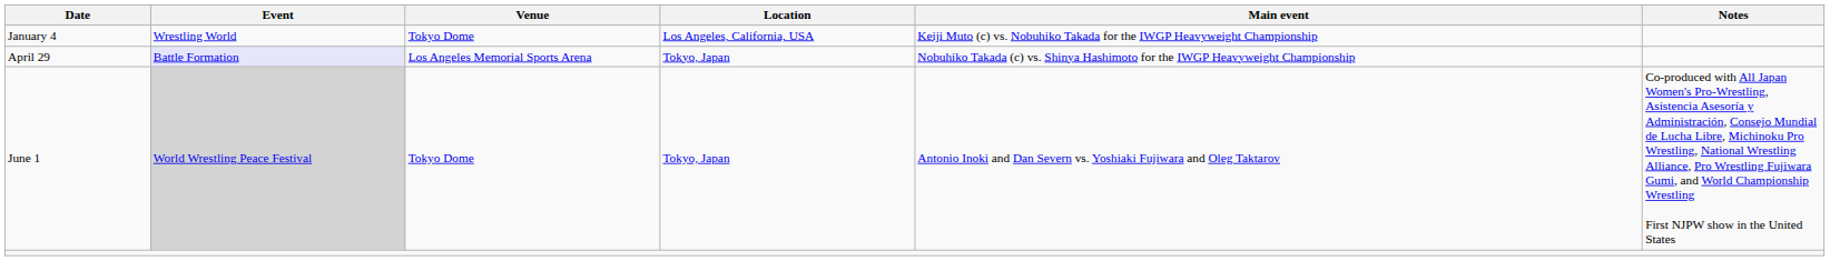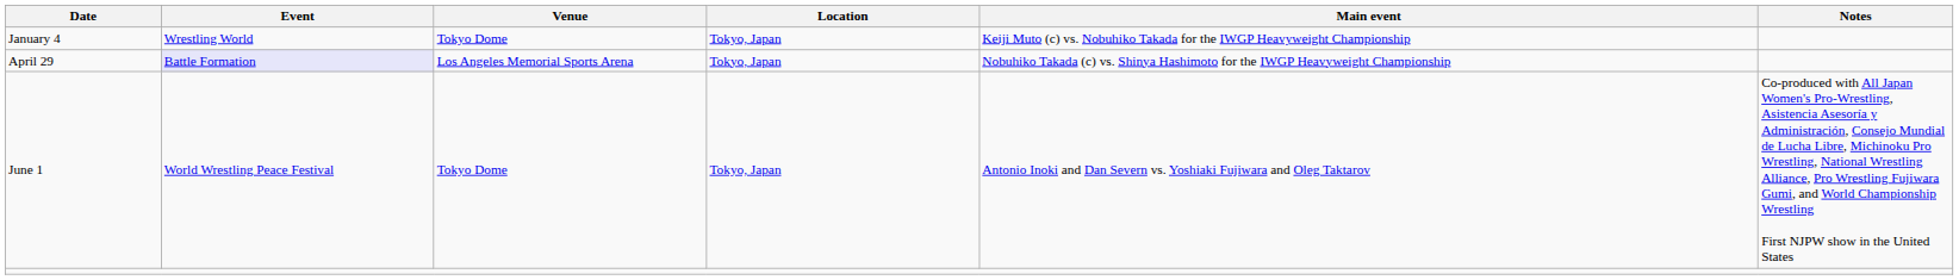 <table class="sortable wikitable succession-box" style="font-size:85%;">
 <tr>
 <th width=8%>Date</th>
 <th width=14%>Event</th>
 <th width=14%>Venue</th>
 <th width=14%>Location</th>
 <th width=40%>Main event</th>
 <th width=14%>Notes</th>
 </tr>
 <tr>
 <td>January 4</td>
 <td><a href='#'>Wrestling World</a></td>
 <td><a href='#'>Tokyo Dome</a></td>
-<td><a href='#'>Los Angeles, California, USA</a></td>
+<td><a href='#'>Tokyo, Japan</a></td>
 <td><a href='#'>Keiji Muto</a> (c) vs. <a href='#'>Nobuhiko Takada</a> for the <a href='#'>IWGP Heavyweight Championship</a></td>
 <td></td>
 </tr>
 <tr>
 <td>April 29</td>
 <td style="background: lavender;"><a href='#'>Battle Formation</a></td>
 <td><a href='#'>Los Angeles Memorial Sports Arena</a></td>
 <td><a href='#'>Tokyo, Japan</a></td>
 <td><a href='#'>Nobuhiko Takada</a> (c) vs. <a href='#'>Shinya Hashimoto</a> for the <a href='#'>IWGP Heavyweight Championship</a></td>
 <td></td>
 </tr>
 <tr>
 <td>June 1</td>
-<td style="background: lightgrey;"><a href='#'>World Wrestling Peace Festival</a></td>
+<td><a href='#'>World Wrestling Peace Festival</a></td>
 <td><a href='#'>Tokyo Dome</a></td>
 <td><a href='#'>Tokyo, Japan</a></td>
 <td><a href='#'>Antonio Inoki</a> and <a href='#'>Dan Severn</a> vs. <a href='#'>Yoshiaki Fujiwara</a> and <a href='#'>Oleg Taktarov</a></td>
 <td>Co-produced with <a href='#'>All Japan Women's Pro-Wrestling</a>, <a href='#'>Asistencia Asesoría y Administración</a>, <a href='#'>Consejo Mundial de Lucha Libre</a>, <a href='#'>Michinoku Pro Wrestling</a>, <a href='#'>National Wrestling Alliance</a>, <a href='#'>Pro Wrestling Fujiwara Gumi</a>, and <a href='#'>World Championship Wrestling</a><br><br>First NJPW show in the United States</td>
 </tr>
 <tr>
 <td colspan=6></td>
 </tr>
 </table>
